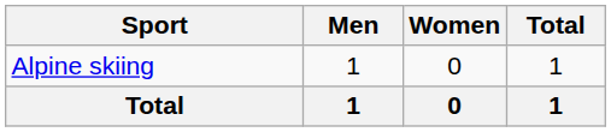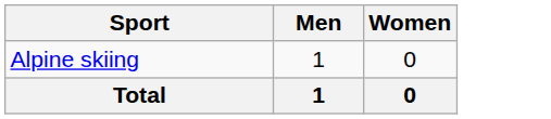 <table class="wikitable sortable" style="text-align:center;">
 <tr>
 <th width=180>Sport</th>
 <th width=55>Men</th>
 <th width=55>Women</th>
-<th width=55>Total</th>
 </tr>
 <tr>
 <td align=left><a href='#'>Alpine skiing</a></td>
 <td>1</td>
 <td>0</td>
-<td>1</td>
 </tr>
 <tr>
 <th>Total</th>
 <th>1</th>
 <th>0</th>
-<th>1</th>
 </tr>
 </table>
